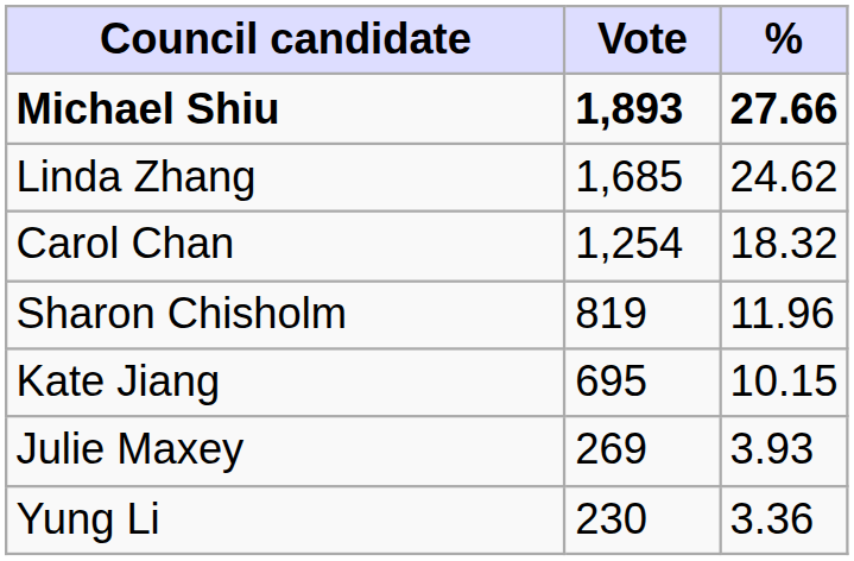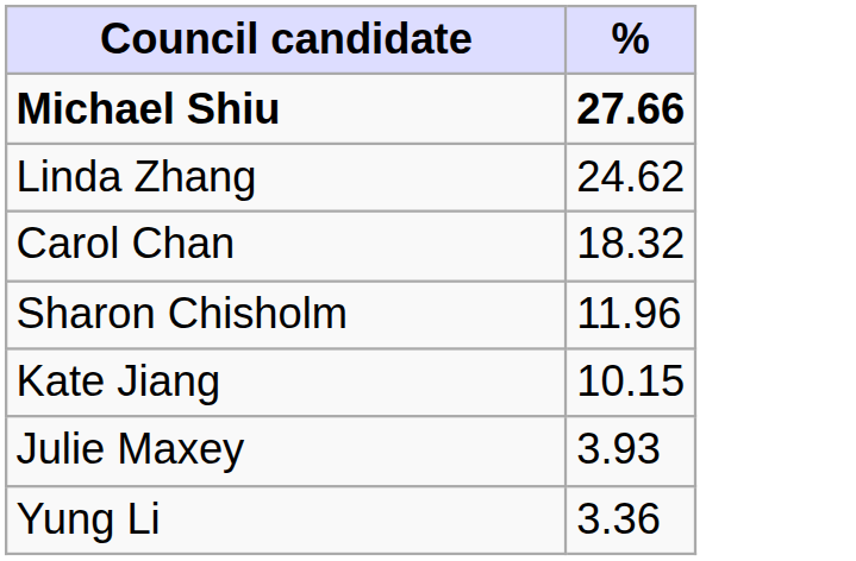 <table class="wikitable">
 <tr>
 <th style="background:#ddf; width:200px;">Council candidate</th>
-<th style="background:#ddf; width:50px;">Vote</th>
 <th style="background:#ddf; width:30px;">%</th>
 </tr>
 <tr>
 <td><strong>Michael Shiu</strong></td>
-<td><strong>1,893</strong></td>
 <td><strong>27.66</strong></td>
 </tr>
 <tr>
 <td>Linda Zhang</td>
-<td>1,685</td>
 <td>24.62</td>
 </tr>
 <tr>
 <td>Carol Chan</td>
-<td>1,254</td>
 <td>18.32</td>
 </tr>
 <tr>
 <td>Sharon Chisholm</td>
-<td>819</td>
 <td>11.96</td>
 </tr>
 <tr>
 <td>Kate Jiang</td>
-<td>695</td>
 <td>10.15</td>
 </tr>
 <tr>
 <td>Julie Maxey</td>
-<td>269</td>
 <td>3.93</td>
 </tr>
 <tr>
 <td>Yung Li</td>
-<td>230</td>
 <td>3.36</td>
 </tr>
 </table>
